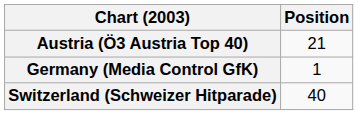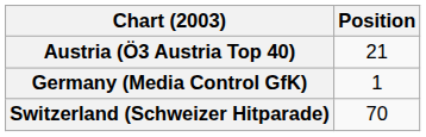 <table class="wikitable sortable plainrowheaders" style="text-align:center">
 <tr>
 <th>Chart (2003)</th>
 <th>Position</th>
 </tr>
 <tr>
 <th scope="row">Austria (Ö3 Austria Top 40)</th>
 <td>21</td>
 </tr>
 <tr>
 <th scope="row">Germany (Media Control GfK)</th>
 <td>1</td>
 </tr>
 <tr>
 <th scope="row">Switzerland (Schweizer Hitparade)</th>
-<td>40</td>
+<td>70</td>
 </tr>
 </table>
